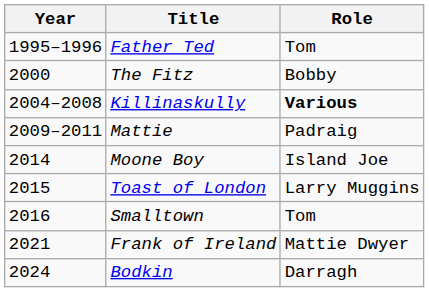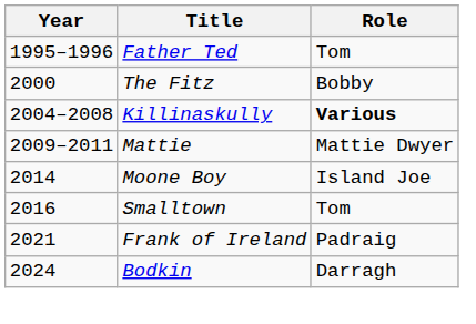 <table class="wikitable">
 <tr>
 <th>Year</th>
 <th>Title</th>
 <th>Role</th>
 </tr>
 <tr>
 <td>1995–1996</td>
 <td><em><a href='#'>Father Ted</a></em></td>
 <td>Tom</td>
 </tr>
 <tr>
 <td>2000</td>
 <td><em>The Fitz</em></td>
 <td>Bobby</td>
 </tr>
 <tr>
 <td>2004–2008</td>
 <td><em><a href='#'>Killinaskully</a></em></td>
 <td><strong>Various</strong></td>
 </tr>
 <tr>
 <td>2009–2011</td>
 <td><em>Mattie</em></td>
-<td>Padraig</td>
+<td>Mattie Dwyer</td>
 </tr>
 <tr>
 <td>2014</td>
 <td><em>Moone Boy</em></td>
 <td>Island Joe</td>
-</tr>
-<tr>
-<td>2015</td>
-<td><em><a href='#'>Toast of London</a></em></td>
-<td>Larry Muggins</td>
 </tr>
 <tr>
 <td>2016</td>
 <td><em>Smalltown</em></td>
 <td>Tom</td>
 </tr>
 <tr>
 <td>2021</td>
 <td><em>Frank of Ireland</em></td>
-<td>Mattie Dwyer</td>
+<td>Padraig</td>
 </tr>
 <tr>
 <td>2024</td>
 <td><em><a href='#'>Bodkin</a></em></td>
 <td>Darragh</td>
 </tr>
 </table>
